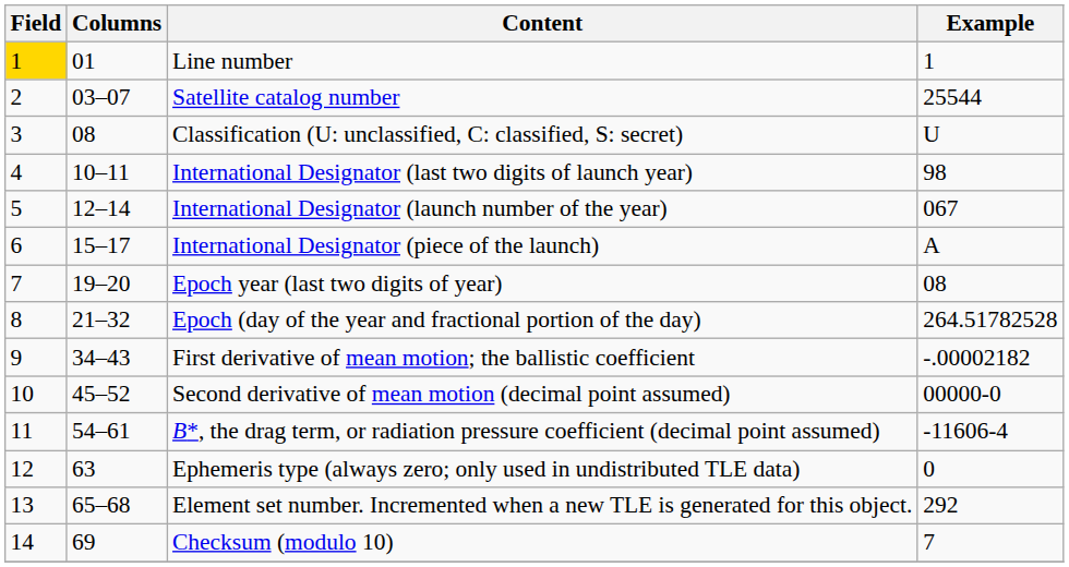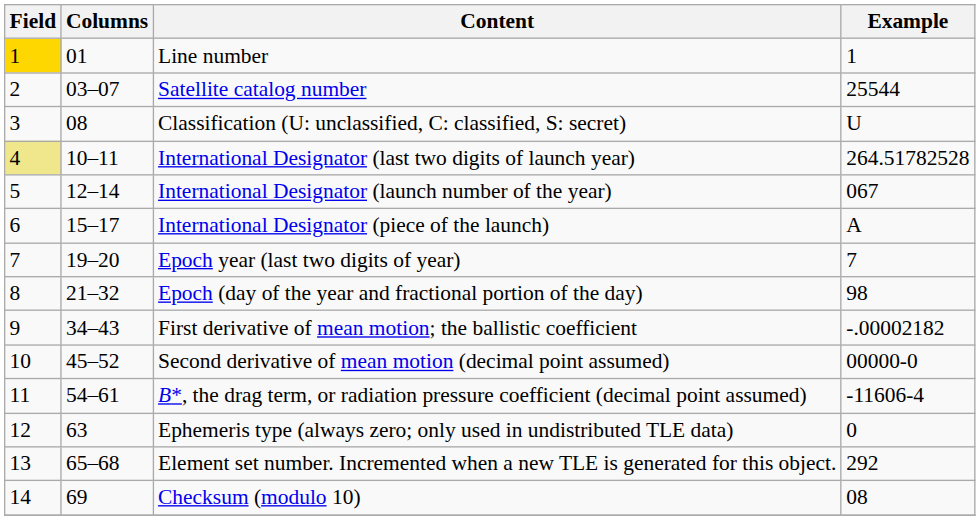 <table class="wikitable">
 <tr>
 <th>Field</th>
 <th>Columns</th>
 <th>Content</th>
 <th>Example</th>
 </tr>
 <tr>
 <td style="background: gold;">1</td>
 <td>01</td>
 <td>Line number</td>
 <td>1</td>
 </tr>
 <tr>
 <td>2</td>
 <td>03–07</td>
 <td><a href='#'>Satellite catalog number</a></td>
 <td>25544</td>
 </tr>
 <tr>
 <td>3</td>
 <td>08</td>
 <td>Classification (U: unclassified, C: classified, S: secret)</td>
 <td>U</td>
 </tr>
 <tr>
-<td>4</td>
+<td style="background: khaki;">4</td>
 <td>10–11</td>
 <td><a href='#'>International Designator</a> (last two digits of launch year)</td>
-<td>98</td>
+<td>264.51782528</td>
 </tr>
 <tr>
 <td>5</td>
 <td>12–14</td>
 <td><a href='#'>International Designator</a> (launch number of the year)</td>
 <td>067</td>
 </tr>
 <tr>
 <td>6</td>
 <td>15–17</td>
 <td><a href='#'>International Designator</a> (piece of the launch)</td>
 <td>A</td>
 </tr>
 <tr>
 <td>7</td>
 <td>19–20</td>
 <td><a href='#'>Epoch</a> year (last two digits of year)</td>
-<td>08</td>
+<td>7</td>
 </tr>
 <tr>
 <td>8</td>
 <td>21–32</td>
 <td><a href='#'>Epoch</a> (day of the year and fractional portion of the day)</td>
-<td>264.51782528</td>
+<td>98</td>
 </tr>
 <tr>
 <td>9</td>
 <td>34–43</td>
 <td>First derivative of <a href='#'>mean motion</a>; the ballistic coefficient</td>
 <td>-.00002182</td>
 </tr>
 <tr>
 <td>10</td>
 <td>45–52</td>
 <td>Second derivative of <a href='#'>mean motion</a> (decimal point assumed)</td>
 <td>00000-0</td>
 </tr>
 <tr>
 <td>11</td>
 <td>54–61</td>
 <td><a href='#'><em>B</em>*</a>, the drag term, or radiation pressure coefficient (decimal point assumed)</td>
 <td>-11606-4</td>
 </tr>
 <tr>
 <td>12</td>
 <td>63</td>
 <td>Ephemeris type (always zero; only used in undistributed TLE data)</td>
 <td>0</td>
 </tr>
 <tr>
 <td>13</td>
 <td>65–68</td>
 <td>Element set number. Incremented when a new TLE is generated for this object.</td>
 <td>292</td>
 </tr>
 <tr>
 <td>14</td>
 <td>69</td>
 <td><a href='#'>Checksum</a> (<a href='#'>modulo</a> 10)</td>
-<td>7</td>
+<td>08</td>
 </tr>
 <tr>
 </tr>
 </table>
